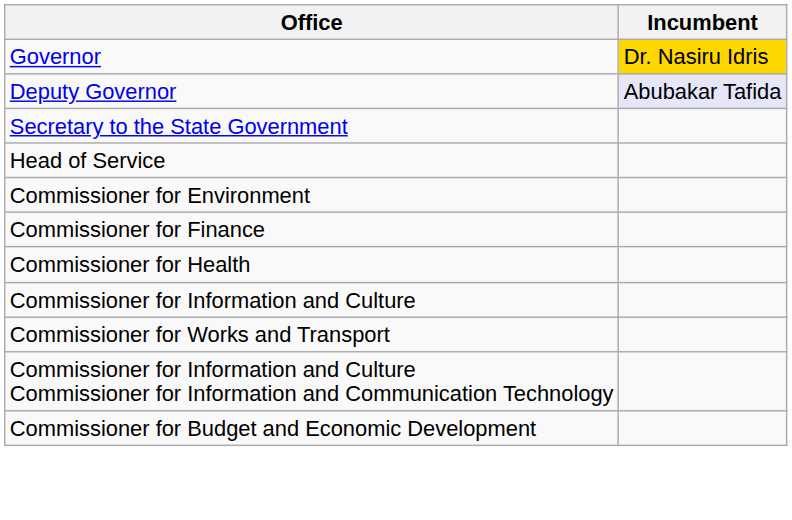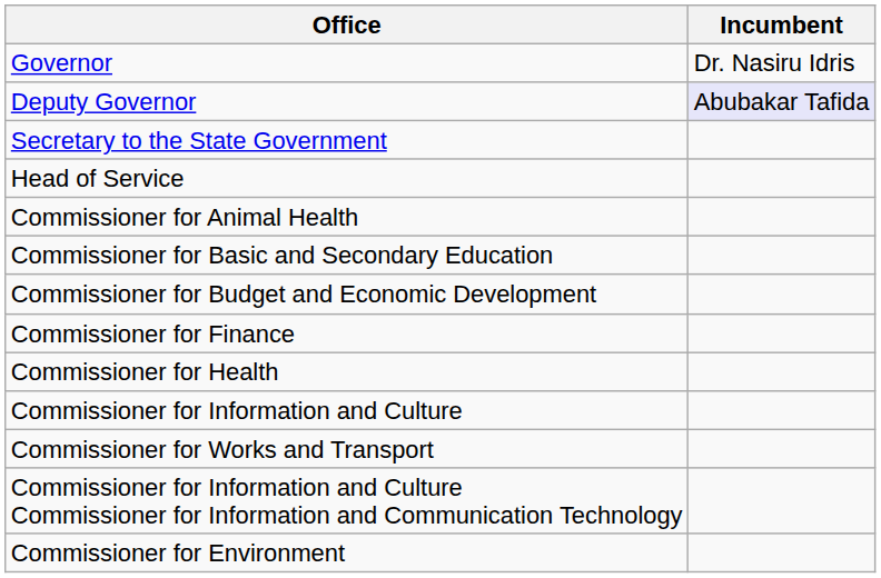 <table class="wikitable" style="font-size: 95%;">
 <tr>
 <th>Office</th>
 <th>Incumbent</th>
 </tr>
 <tr>
 <td><a href='#'>Governor</a></td>
-<td style="background: gold;">Dr. Nasiru Idris</td>
+<td>Dr. Nasiru Idris</td>
 </tr>
 <tr>
 <td><a href='#'>Deputy Governor</a></td>
 <td style="background: lavender;">Abubakar Tafida </td>
 </tr>
 <tr>
 <td><a href='#'>Secretary to the State Government</a></td>
 <td></td>
 </tr>
 <tr>
 <td>Head of Service</td>
 <td></td>
 </tr>
 <tr>
-<td>Commissioner for Environment</td>
+<td>Commissioner for Animal Health</td>
+<td></td>
+</tr>
+<tr>
+<td>Commissioner for Basic and Secondary Education</td>
+<td></td>
+</tr>
+<tr>
+<td>Commissioner for Budget and Economic Development</td>
 <td></td>
 </tr>
 <tr>
 <td>Commissioner for Finance</td>
 <td></td>
 </tr>
 <tr>
 <td>Commissioner for Health</td>
 <td></td>
 </tr>
 <tr>
 <td>Commissioner for Information and Culture</td>
 <td></td>
 </tr>
 <tr>
 <td>Commissioner for Works and Transport</td>
 <td></td>
 </tr>
 <tr>
 <td>Commissioner for Information and Culture<br>Commissioner for Information and Communication Technology</td>
 <td></td>
 </tr>
 <tr>
-<td>Commissioner for Budget and Economic Development</td>
+<td>Commissioner for Environment</td>
 <td></td>
 </tr>
 </table>
